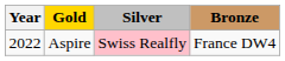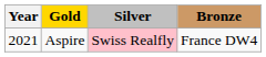 <table class="wikitable">
 <tr>
 <th>Year</th>
 <th style=background-color:gold>Gold</th>
 <th style=background-color:silver>Silver</th>
 <th style=background-color:#c96>Bronze</th>
 </tr>
 <tr>
-<td>2022</td>
+<td>2021</td>
 <td> Aspire</td>
 <td style="background: pink;"> Swiss Realfly</td>
 <td> France DW4</td>
 </tr>
 </table>
